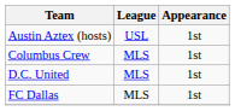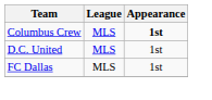 <table class="wikitable sortable" style="text-align:center">
 <tr>
 <th>Team</th>
 <th>League</th>
 <th>Appearance</th>
 </tr>
 <tr>
-<td style="text-align:left;"> <a href='#'>Austin Aztex</a> (hosts)</td>
-<td><a href='#'>USL</a></td>
-<td>1st</td>
-</tr>
-<tr>
 <td style="text-align:left;"> <a href='#'>Columbus Crew</a></td>
 <td><a href='#'>MLS</a></td>
-<td>1st</td>
+<td><strong>1st</strong></td>
 </tr>
 <tr>
 <td style="text-align:left;"> <a href='#'>D.C. United</a></td>
 <td><a href='#'>MLS</a></td>
 <td>1st</td>
 </tr>
 <tr>
 <td style="text-align:left;"> <a href='#'>FC Dallas</a></td>
 <td>MLS</td>
 <td>1st</td>
 </tr>
 <tr>
 </tr>
 </table>
